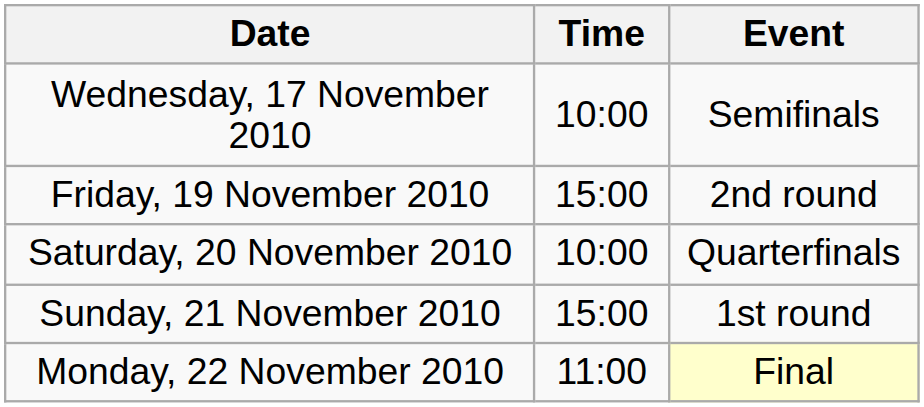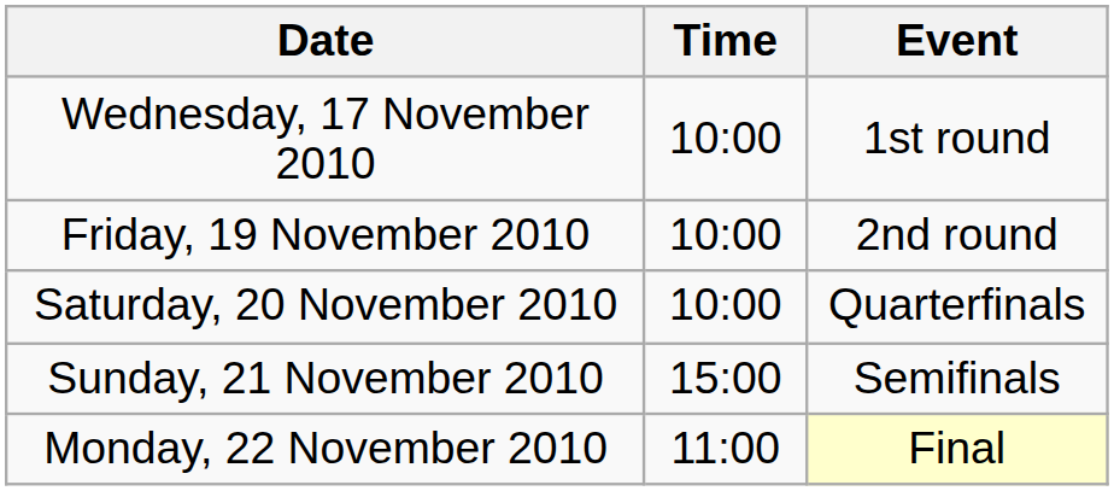 <table class = "wikitable" style="text-align:center;">
 <tr>
 <th width=220>Date</th>
 <th width=50>Time</th>
 <th width=100>Event</th>
 </tr>
 <tr>
 <td>Wednesday, 17 November 2010</td>
 <td>10:00</td>
-<td>Semifinals</td>
+<td>1st round</td>
 </tr>
 <tr>
 <td>Friday, 19 November 2010</td>
-<td>15:00</td>
+<td>10:00</td>
 <td>2nd round</td>
 </tr>
 <tr>
 <td>Saturday, 20 November 2010</td>
 <td>10:00</td>
 <td>Quarterfinals</td>
 </tr>
 <tr>
 <td>Sunday, 21 November 2010</td>
 <td>15:00</td>
-<td>1st round</td>
+<td>Semifinals</td>
 </tr>
 <tr>
 <td>Monday, 22 November 2010</td>
 <td>11:00</td>
 <td bgcolor=ffffcc>Final</td>
 </tr>
 </table>
